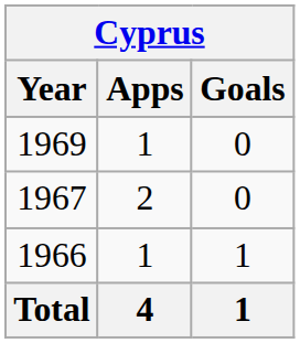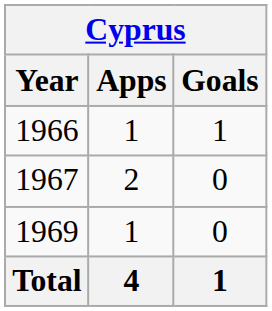 <table class="wikitable" style="text-align:center">
 <tr>
 <th colspan=3><a href='#'>Cyprus</a></th>
 </tr>
 <tr>
 <th>Year</th>
 <th>Apps</th>
 <th>Goals</th>
 </tr>
 <tr>
-<td>1969</td>
+<td>1966</td>
 <td>1</td>
-<td>0</td>
+<td>1</td>
 </tr>
 <tr>
 <td>1967</td>
 <td>2</td>
 <td>0</td>
 </tr>
 <tr>
-<td>1966</td>
+<td>1969</td>
 <td>1</td>
-<td>1</td>
+<td>0</td>
 </tr>
 <tr>
 <th>Total</th>
 <th>4</th>
 <th>1</th>
 </tr>
 </table>
